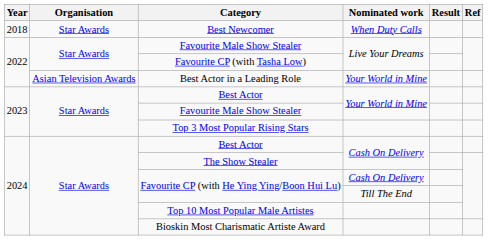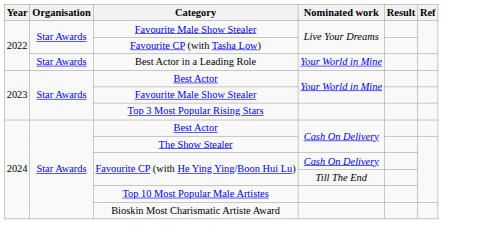 <table class="wikitable sortable" style="text-align: center;">
 <tr>
 <th>Year</th>
 <th>Organisation</th>
 <th>Category</th>
 <th>Nominated work</th>
 <th>Result</th>
 <th class="unsortable">Ref</th>
-</tr>
-<tr>
-<td rowspan="1">2018</td>
-<td><a href='#'>Star Awards</a></td>
-<td><a href='#'>Best Newcomer</a></td>
-<td><em><a href='#'>When Duty Calls</a></em> </td>
-<td></td>
-<td></td>
 </tr>
 <tr>
 <td rowspan="3">2022</td>
 <td rowspan="2"><a href='#'>Star Awards</a></td>
 <td><a href='#'>Favourite Male Show Stealer</a></td>
 <td rowspan="2"><em>Live Your Dreams</em> </td>
 <td></td>
 <td rowspan="2"></td>
 </tr>
 <tr>
 <td><a href='#'>Favourite CP</a> (with <a href='#'>Tasha Low</a>)</td>
 <td></td>
 </tr>
 <tr>
-<td><a href='#'>Asian Television Awards</a></td>
+<td><a href='#'>Star Awards</a></td>
 <td>Best Actor in a Leading Role</td>
 <td><em><a href='#'>Your World in Mine</a></em> </td>
 <td></td>
 <td></td>
 </tr>
 <tr>
 <td rowspan="3">2023</td>
 <td rowspan="3"><a href='#'>Star Awards</a></td>
 <td><a href='#'>Best Actor</a></td>
 <td rowspan="2"><em><a href='#'>Your World in Mine</a></em> </td>
 <td></td>
 <td></td>
 </tr>
 <tr>
 <td><a href='#'>Favourite Male Show Stealer</a></td>
 <td></td>
 <td></td>
 </tr>
 <tr>
 <td><a href='#'>Top 3 Most Popular Rising Stars</a></td>
 <td></td>
 <td></td>
 <td></td>
 </tr>
 <tr>
 <td rowspan="6">2024</td>
 <td rowspan="6"><a href='#'>Star Awards</a></td>
 <td><a href='#'>Best Actor</a></td>
 <td rowspan="2"><em><a href='#'>Cash On Delivery</a></em> </td>
 <td></td>
 <td></td>
 </tr>
 <tr>
 <td><a href='#'>The Show Stealer</a></td>
 <td></td>
 <td rowspan="4"></td>
 </tr>
 <tr>
 <td rowspan="2"><a href='#'>Favourite CP</a> (with <a href='#'>He Ying Ying</a>/<a href='#'>Boon Hui Lu</a>)</td>
 <td><em><a href='#'>Cash On Delivery</a></em> </td>
 <td></td>
 </tr>
 <tr>
 <td><em>Till The End</em> </td>
 <td></td>
 </tr>
 <tr>
 <td><a href='#'>Top 10 Most Popular Male Artistes</a></td>
 <td></td>
 <td></td>
 </tr>
 <tr>
 <td>Bioskin Most Charismatic Artiste Award</td>
 <td></td>
 <td></td>
 <td></td>
 </tr>
 </table>
